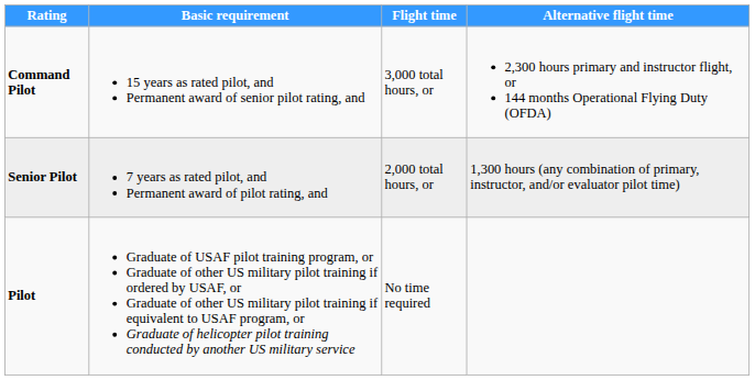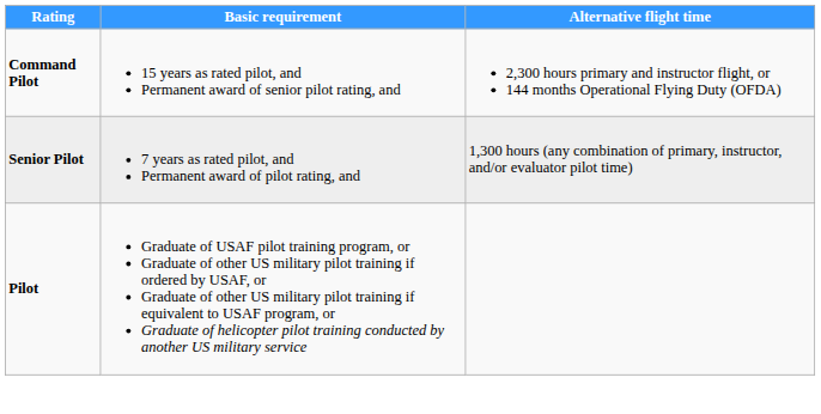 <table class="wikitable">
 <tr>
 <th style="background-color:#3399ff; color:white;">Rating</th>
 <th style="background-color:#3399ff; color:white;">Basic requirement</th>
-<th style="background-color:#3399ff; color:white;">Flight time</th>
 <th style="background-color:#3399ff; color:white;">Alternative flight time</th>
 </tr>
 <tr>
 <td><strong>Command Pilot</strong></td>
 <td><br><ul><li>15 years as rated pilot, and</li><li>Permanent award of senior pilot rating, and</li></ul></td>
-<td>3,000 total hours, or</td>
 <td><br><ul><li>2,300 hours primary and instructor flight, or</li><li>144 months Operational Flying Duty (OFDA)</li></ul></td>
 </tr>
 <tr style="background: #eeeeee;">
 <td><strong>Senior Pilot</strong></td>
 <td><br><ul><li>7 years as rated pilot, and</li><li>Permanent award of pilot rating, and</li></ul></td>
-<td>2,000 total hours, or</td>
 <td>1,300 hours (any combination of primary, instructor, and/or evaluator pilot time)</td>
 </tr>
 <tr>
 <td><strong>Pilot</strong></td>
 <td><br><ul><li>Graduate of USAF pilot training program, or</li><li>Graduate of other US military pilot training if ordered by USAF, or</li><li>Graduate of other US military pilot training if equivalent to USAF program, or</li><li><em>Graduate of helicopter pilot training conducted by another US military service</em></li></ul></td>
-<td>No time required</td>
 <td></td>
 </tr>
 </table>
